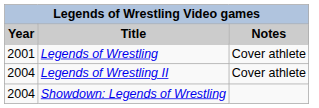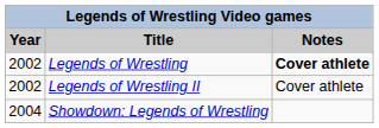 <table class="wikitable sortable">
 <tr style="text-align:center;">
 <th colspan=4 style="background:#B0C4DE;">Legends of Wrestling Video games</th>
 </tr>
 <tr style="text-align:center;">
 <th style="background:#ccc;">Year</th>
 <th style="background:#ccc;">Title</th>
 <th style="background:#ccc;">Notes</th>
 </tr>
 <tr>
-<td>2001</td>
+<td>2002</td>
 <td><em><a href='#'>Legends of Wrestling</a></em></td>
-<td>Cover athlete</td>
+<td><strong>Cover athlete</strong></td>
 </tr>
 <tr>
-<td>2004</td>
+<td>2002</td>
 <td><em><a href='#'>Legends of Wrestling II</a></em></td>
 <td>Cover athlete</td>
 </tr>
 <tr>
 <td>2004</td>
 <td><em><a href='#'>Showdown: Legends of Wrestling</a></em></td>
 <td></td>
 </tr>
 </table>
